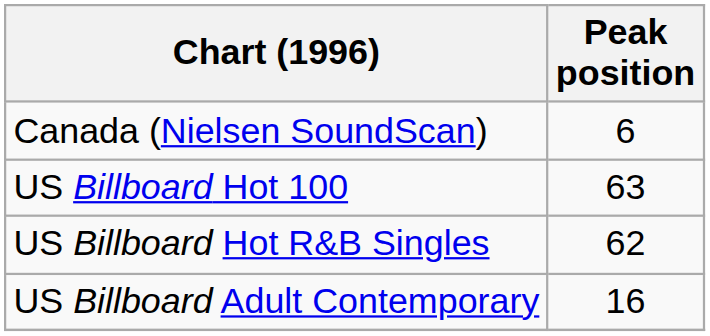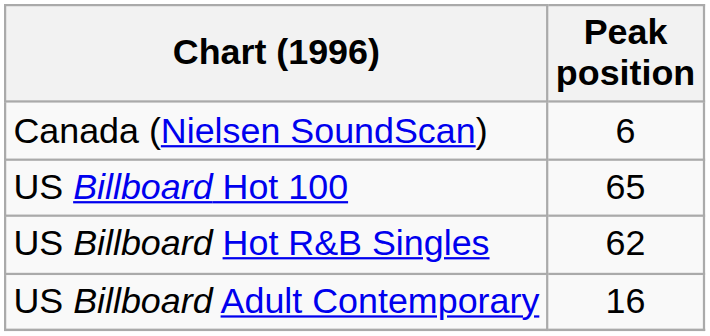 <table class="wikitable sortable">
 <tr>
 <th align="left">Chart (1996)</th>
 <th align="center">Peak<br>position</th>
 </tr>
 <tr>
 <td>Canada (<a href='#'>Nielsen SoundScan</a>)</td>
 <td align="center">6</td>
 </tr>
 <tr>
 <td align="left">US <a href='#'><em>Billboard</em> Hot 100</a></td>
-<td align="center">63</td>
+<td align="center">65</td>
 </tr>
 <tr>
 <td align="left">US <em>Billboard</em> <a href='#'>Hot R&B Singles</a></td>
 <td align="center">62</td>
 </tr>
 <tr>
 <td align="left">US <em>Billboard</em> <a href='#'>Adult Contemporary</a></td>
 <td align="center">16</td>
 </tr>
 <tr>
 </tr>
 </table>
